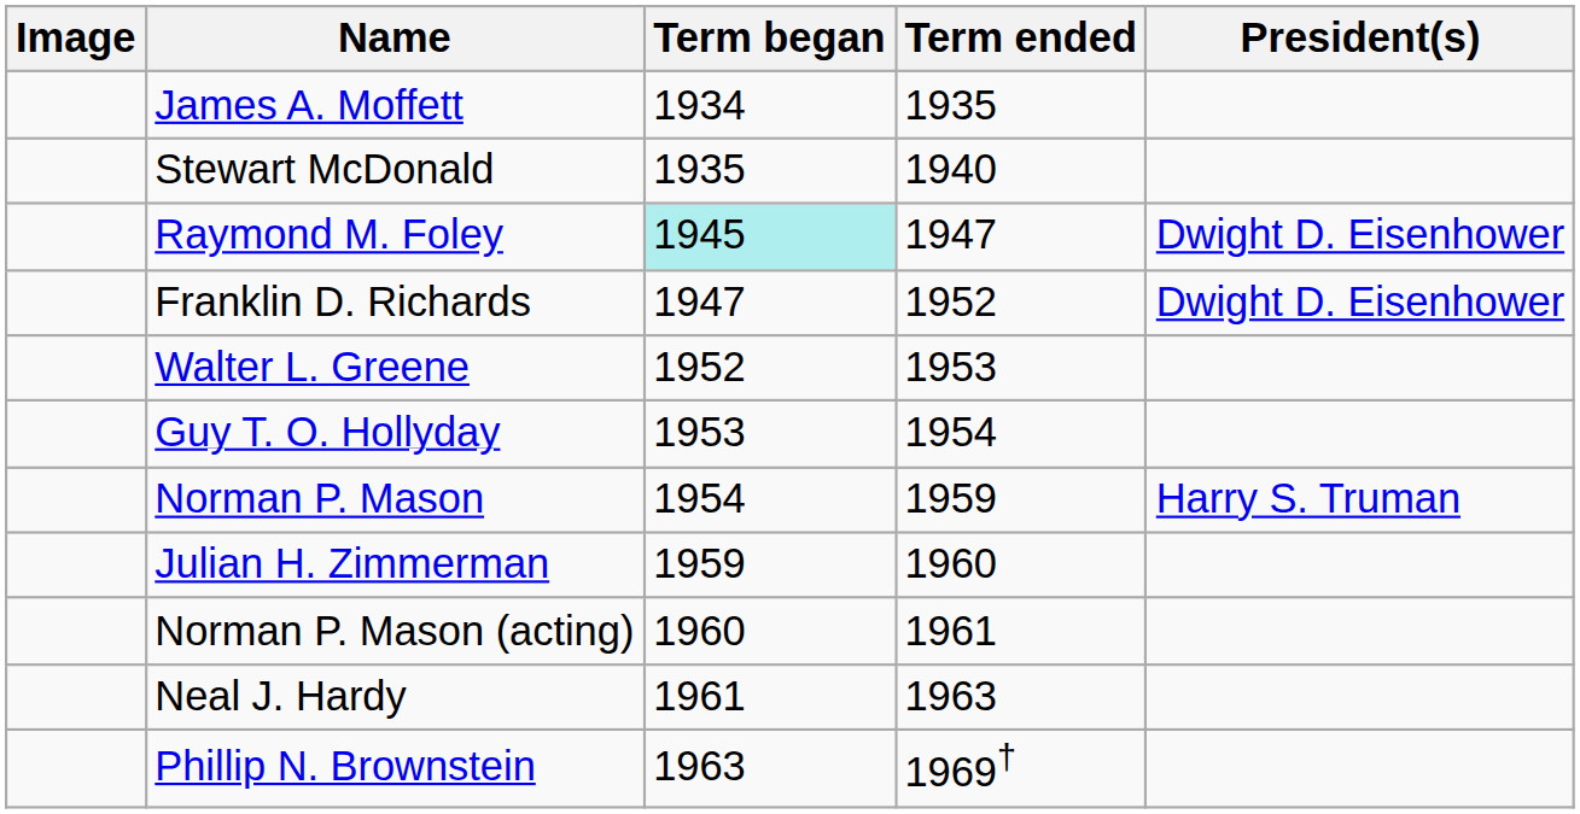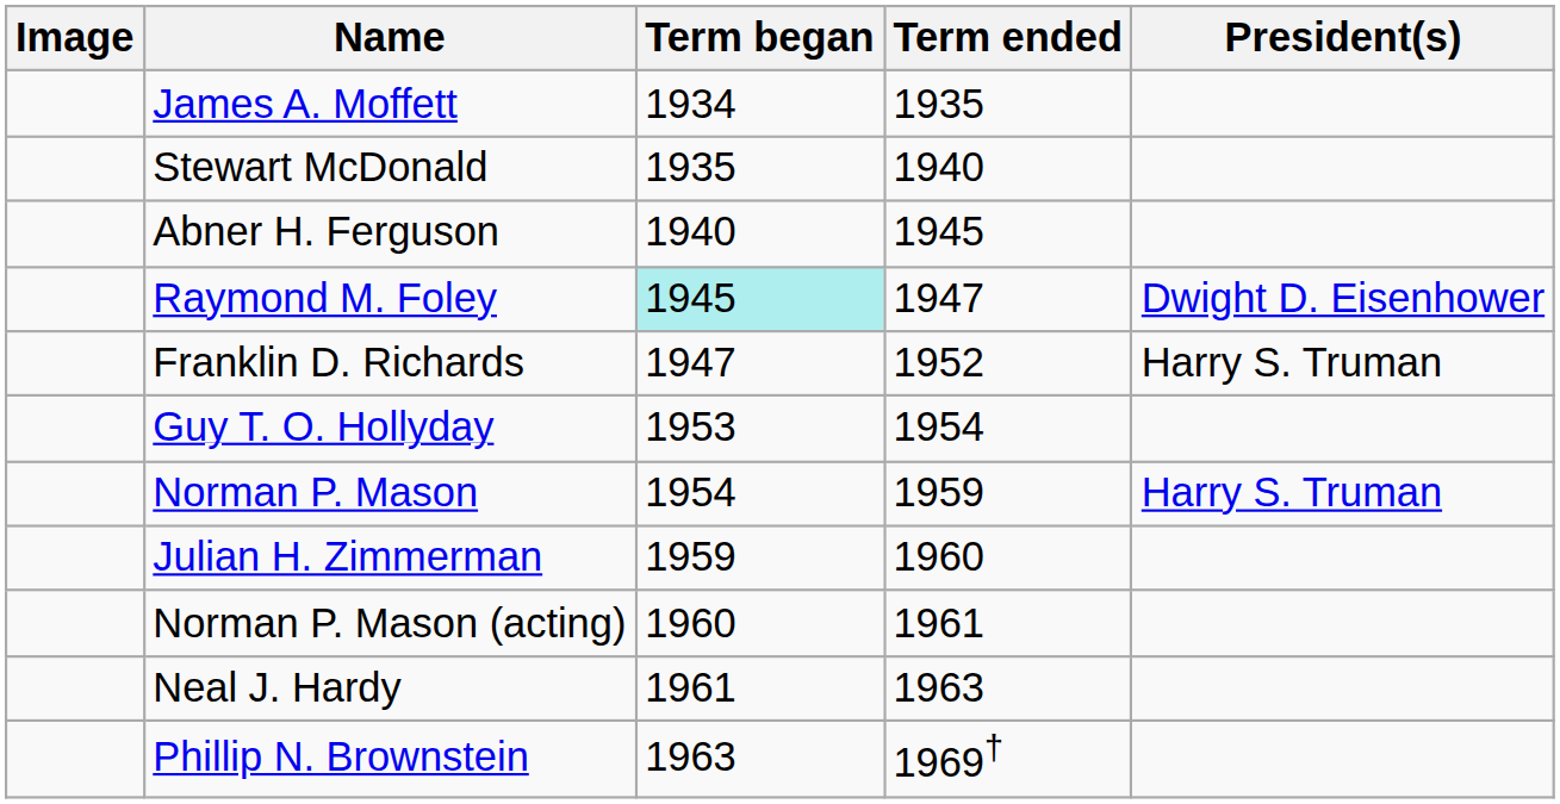 <table class="wikitable">
 <tr>
 <th>Image</th>
 <th>Name</th>
 <th>Term began</th>
 <th>Term ended</th>
 <th>President(s)</th>
 </tr>
 <tr>
 <td></td>
 <td><a href='#'>James A. Moffett</a></td>
 <td>1934</td>
 <td>1935</td>
 <td></td>
 </tr>
 <tr>
 <td></td>
 <td>Stewart McDonald</td>
 <td>1935</td>
 <td>1940</td>
 <td></td>
 </tr>
 <tr>
 <td></td>
+<td>Abner H. Ferguson</td>
+<td>1940</td>
+<td>1945</td>
+<td></td>
+</tr>
+<tr>
+<td></td>
 <td><a href='#'>Raymond M. Foley</a></td>
 <td style="background: paleturquoise;">1945</td>
 <td>1947</td>
 <td><a href='#'>Dwight D. Eisenhower</a></td>
 </tr>
 <tr>
 <td></td>
 <td>Franklin D. Richards</td>
 <td>1947</td>
 <td>1952</td>
-<td><a href='#'>Dwight D. Eisenhower</a></td>
-</tr>
-<tr>
-<td></td>
-<td><a href='#'>Walter L. Greene</a></td>
-<td>1952</td>
-<td>1953</td>
-<td></td>
+<td>Harry S. Truman</td>
 </tr>
 <tr>
 <td></td>
 <td><a href='#'>Guy T. O. Hollyday</a></td>
 <td>1953</td>
 <td>1954</td>
 <td></td>
 </tr>
 <tr>
 <td></td>
 <td><a href='#'>Norman P. Mason</a></td>
 <td>1954</td>
 <td>1959</td>
 <td><a href='#'>Harry S. Truman</a></td>
 </tr>
 <tr>
 <td></td>
 <td><a href='#'>Julian H. Zimmerman</a></td>
 <td>1959</td>
 <td>1960</td>
 <td></td>
 </tr>
 <tr>
 <td></td>
 <td>Norman P. Mason (acting)</td>
 <td>1960</td>
 <td>1961</td>
 <td></td>
 </tr>
 <tr>
 <td></td>
 <td>Neal J. Hardy</td>
 <td>1961</td>
 <td>1963</td>
 <td></td>
 </tr>
 <tr>
 <td></td>
 <td><a href='#'>Phillip N. Brownstein</a></td>
 <td>1963</td>
 <td>1969<sup>†</sup></td>
 <td></td>
 </tr>
 </table>
